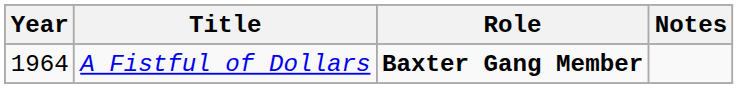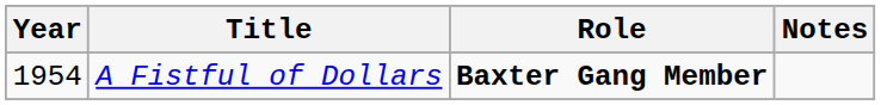 <table class="wikitable">
 <tr>
 <th>Year</th>
 <th>Title</th>
 <th>Role</th>
 <th>Notes</th>
 </tr>
 <tr>
-<td>1964</td>
+<td>1954</td>
 <td><em><a href='#'>A Fistful of Dollars</a></em></td>
 <td><strong>Baxter Gang Member</strong></td>
 <td></td>
 </tr>
 </table>
